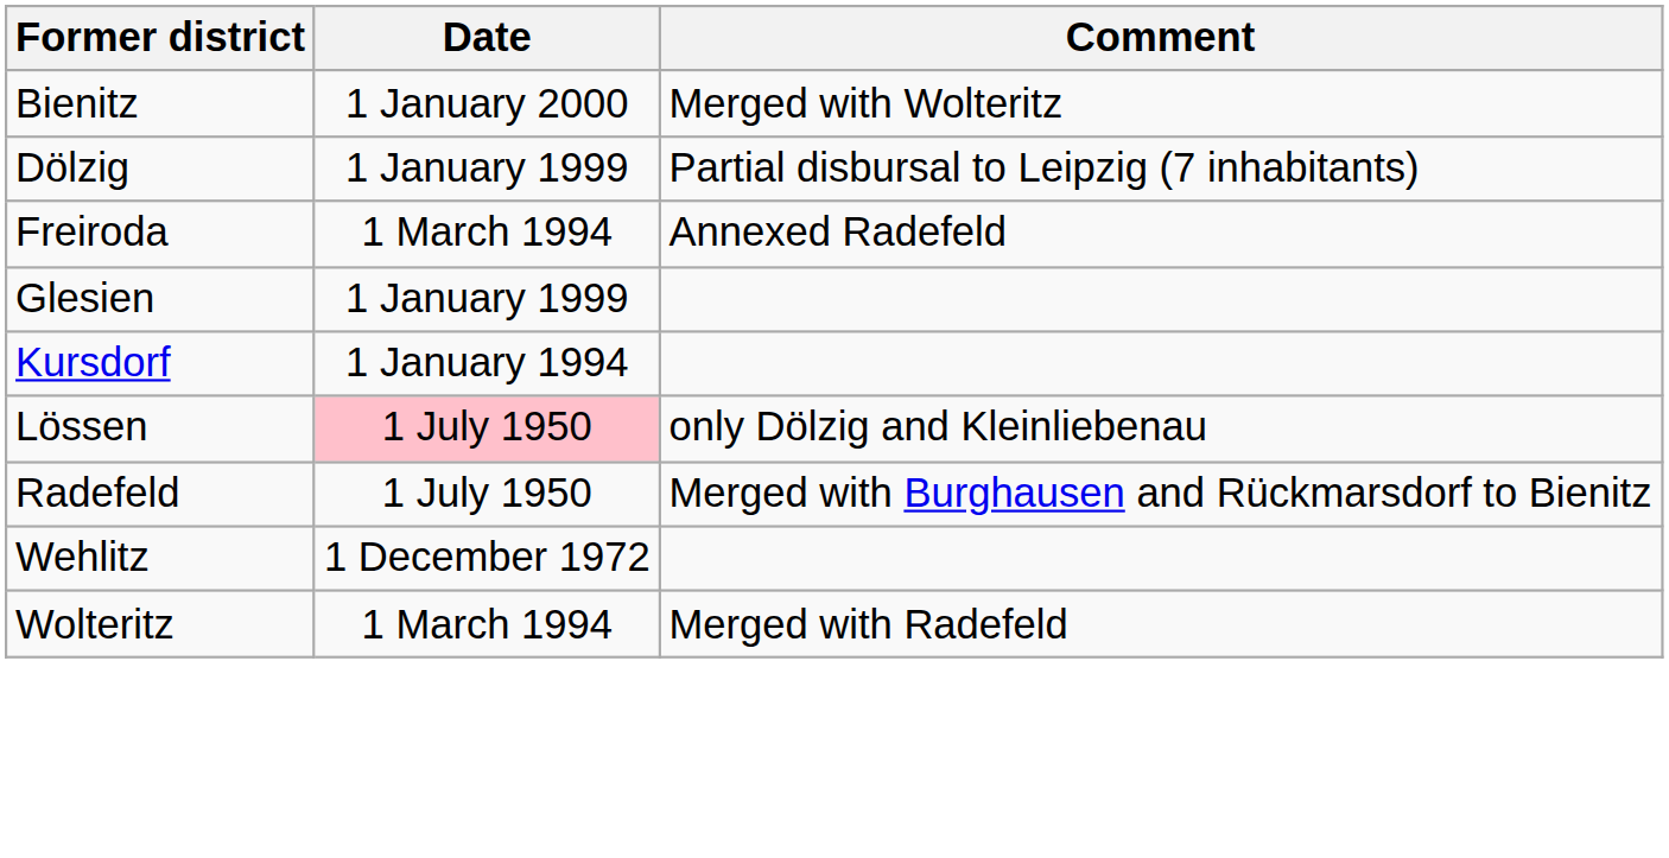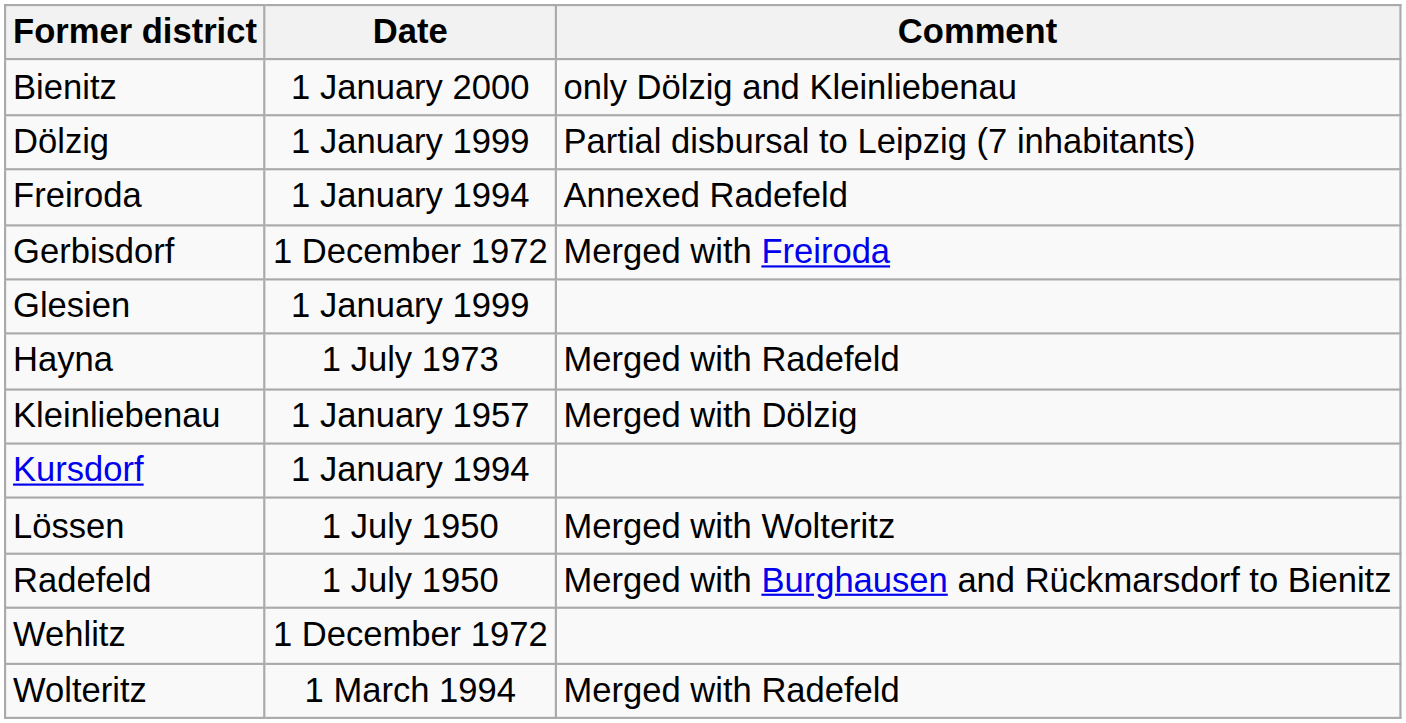 <table class="wikitable sortable">
 <tr>
 <th>Former district</th>
 <th data-sort-type=date>Date</th>
 <th class=unsortable>Comment</th>
 </tr>
 <tr>
 <td>Bienitz</td>
 <td align="center">1 January 2000</td>
-<td>Merged with Wolteritz</td>
+<td>only Dölzig and Kleinliebenau</td>
 </tr>
 <tr>
 <td>Dölzig</td>
 <td align="center">1 January 1999</td>
 <td>Partial disbursal to Leipzig (7 inhabitants)</td>
 </tr>
 <tr>
 <td>Freiroda</td>
-<td align="center">1 March 1994</td>
+<td align="center">1 January 1994</td>
 <td>Annexed Radefeld</td>
+</tr>
+<tr>
+<td>Gerbisdorf</td>
+<td align="center">1 December 1972</td>
+<td>Merged with <a href='#'>Freiroda</a></td>
 </tr>
 <tr>
 <td>Glesien</td>
 <td align="center">1 January 1999</td>
 <td></td>
+</tr>
+<tr>
+<td>Hayna</td>
+<td align="center">1 July 1973</td>
+<td>Merged with Radefeld</td>
+</tr>
+<tr>
+<td>Kleinliebenau</td>
+<td align="center">1 January 1957</td>
+<td>Merged with Dölzig</td>
 </tr>
 <tr>
 <td><a href='#'>Kursdorf</a></td>
 <td align="center">1 January 1994</td>
 <td></td>
 </tr>
 <tr>
 <td>Lössen</td>
-<td align="center" style="background: pink;">1 July 1950</td>
-<td>only Dölzig and Kleinliebenau</td>
+<td align="center">1 July 1950</td>
+<td>Merged with Wolteritz</td>
 </tr>
 <tr>
 <td>Radefeld</td>
 <td align="center">1 July 1950</td>
 <td>Merged with <a href='#'>Burghausen</a> and Rückmarsdorf to Bienitz</td>
 </tr>
 <tr>
 <td>Wehlitz</td>
 <td align="center">1 December 1972</td>
 <td></td>
 </tr>
 <tr>
 <td>Wolteritz</td>
 <td align="center">1 March 1994</td>
 <td>Merged with Radefeld</td>
 </tr>
 </table>
